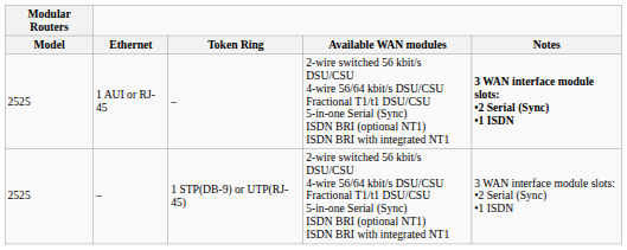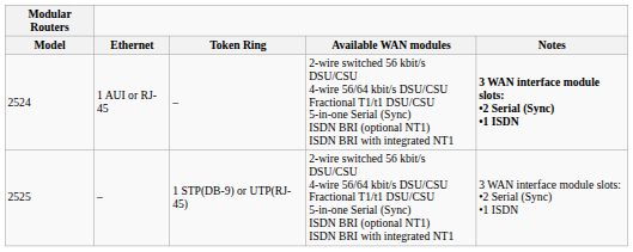 <table class="wikitable">
 <tr>
 <th>Modular Routers</th>
 </tr>
 <tr>
 <th>Model</th>
 <th>Ethernet</th>
 <th>Token Ring</th>
 <th>Available WAN modules</th>
 <th>Notes</th>
 </tr>
 <tr>
-<td>2525</td>
+<td>2524</td>
 <td>1 AUI or RJ-45</td>
 <td>–</td>
 <td>2-wire switched 56 kbit/s DSU/CSU<br> 4-wire 56/64 kbit/s DSU/CSU<br>Fractional T1/t1 DSU/CSU<br>5-in-one Serial (Sync)<br>ISDN BRI (optional NT1)<br> ISDN BRI with integrated NT1</td>
 <td><strong>3 WAN interface module slots:<br> •2 Serial (Sync)<br> •1 ISDN</strong></td>
 </tr>
 <tr>
 <td>2525</td>
 <td>–</td>
 <td>1 STP(DB-9) or UTP(RJ-45)</td>
 <td>2-wire switched 56 kbit/s DSU/CSU<br> 4-wire 56/64 kbit/s DSU/CSU<br>Fractional T1/t1 DSU/CSU<br>5-in-one Serial (Sync)<br>ISDN BRI (optional NT1)<br> ISDN BRI with integrated NT1</td>
 <td>3 WAN interface module slots:<br> •2 Serial (Sync)<br> •1 ISDN</td>
 </tr>
 </table>
